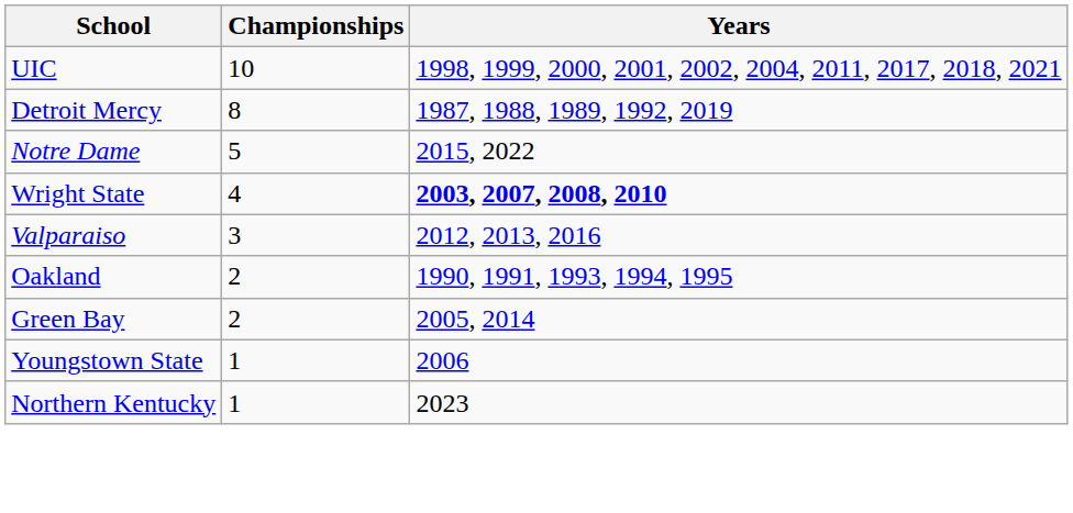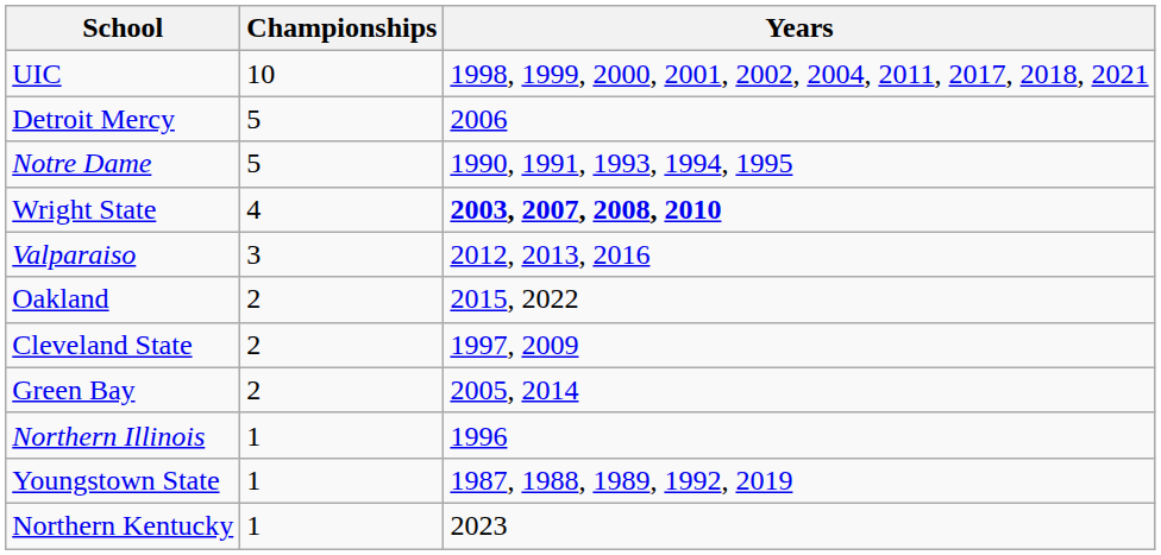 <table class=wikitable>
 <tr>
 <th>School</th>
 <th>Championships</th>
 <th>Years</th>
 </tr>
 <tr>
 <td><a href='#'>UIC</a></td>
 <td>10</td>
 <td><a href='#'>1998</a>, <a href='#'>1999</a>, <a href='#'>2000</a>, <a href='#'>2001</a>, <a href='#'>2002</a>, <a href='#'>2004</a>, <a href='#'>2011</a>, <a href='#'>2017</a>, <a href='#'>2018</a>, <a href='#'>2021</a></td>
 </tr>
 <tr>
 <td><a href='#'>Detroit Mercy</a></td>
-<td>8</td>
-<td><a href='#'>1987</a>, <a href='#'>1988</a>, <a href='#'>1989</a>, <a href='#'>1992</a>, <a href='#'>2019</a></td>
+<td>5</td>
+<td><a href='#'>2006</a></td>
 </tr>
 <tr>
 <td><em><a href='#'>Notre Dame</a></em></td>
 <td>5</td>
-<td><a href='#'>2015</a>, 2022</td>
+<td><a href='#'>1990</a>, <a href='#'>1991</a>, <a href='#'>1993</a>, <a href='#'>1994</a>, <a href='#'>1995</a></td>
 </tr>
 <tr>
 <td><a href='#'>Wright State</a></td>
 <td>4</td>
 <td><strong><a href='#'>2003</a>, <a href='#'>2007</a>, <a href='#'>2008</a>, <a href='#'>2010</a></strong></td>
 </tr>
 <tr>
 <td><em><a href='#'>Valparaiso</a></em></td>
 <td>3</td>
 <td><a href='#'>2012</a>, <a href='#'>2013</a>, <a href='#'>2016</a></td>
 </tr>
 <tr>
 <td><a href='#'>Oakland</a></td>
 <td>2</td>
-<td><a href='#'>1990</a>, <a href='#'>1991</a>, <a href='#'>1993</a>, <a href='#'>1994</a>, <a href='#'>1995</a></td>
+<td><a href='#'>2015</a>, 2022</td>
+</tr>
+<tr>
+<td><a href='#'>Cleveland State</a></td>
+<td>2</td>
+<td><a href='#'>1997</a>, <a href='#'>2009</a></td>
 </tr>
 <tr>
 <td><a href='#'>Green Bay</a></td>
 <td>2</td>
 <td><a href='#'>2005</a>, <a href='#'>2014</a></td>
 </tr>
 <tr>
+<td><em><a href='#'>Northern Illinois</a></em></td>
+<td>1</td>
+<td><a href='#'>1996</a></td>
+</tr>
+<tr>
 <td><a href='#'>Youngstown State</a></td>
 <td>1</td>
-<td><a href='#'>2006</a></td>
+<td><a href='#'>1987</a>, <a href='#'>1988</a>, <a href='#'>1989</a>, <a href='#'>1992</a>, <a href='#'>2019</a></td>
 </tr>
 <tr>
 <td><a href='#'>Northern Kentucky</a></td>
 <td>1</td>
 <td>2023</td>
 </tr>
 </table>
